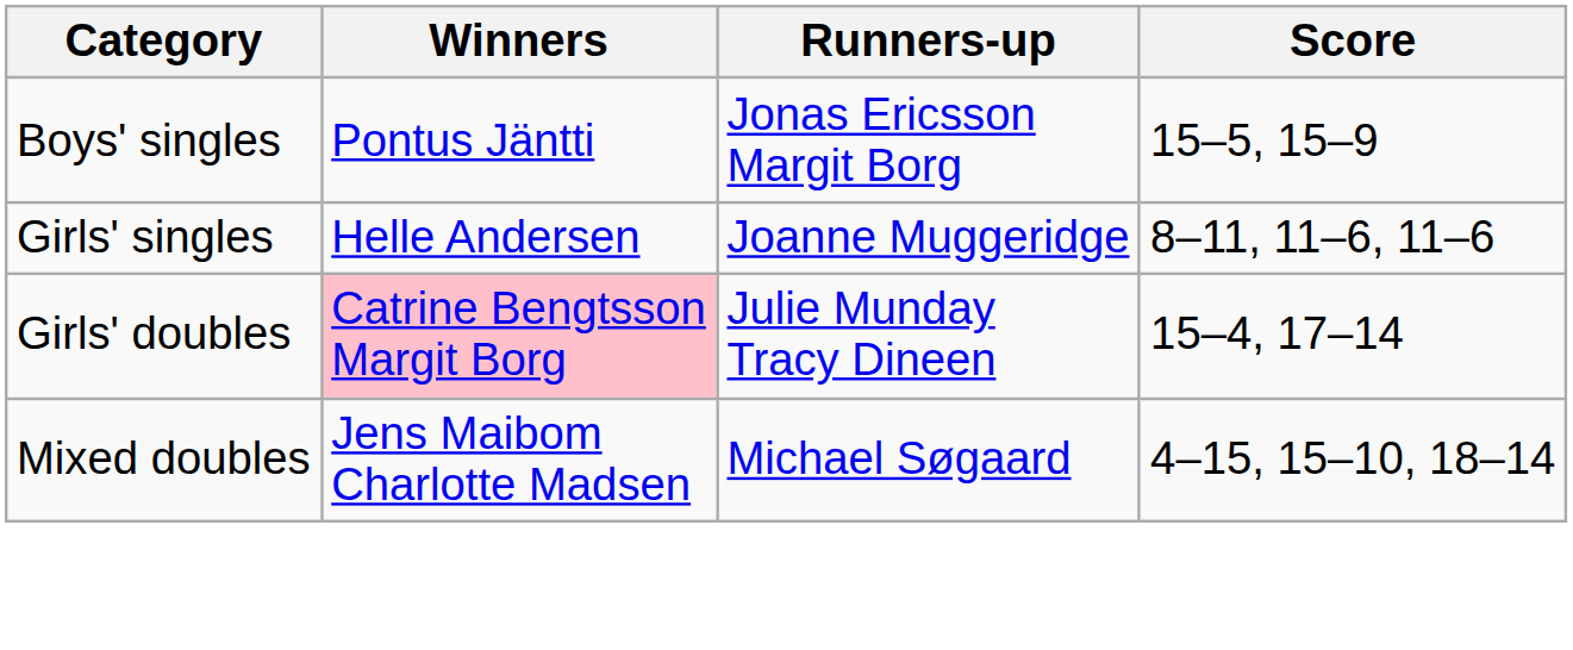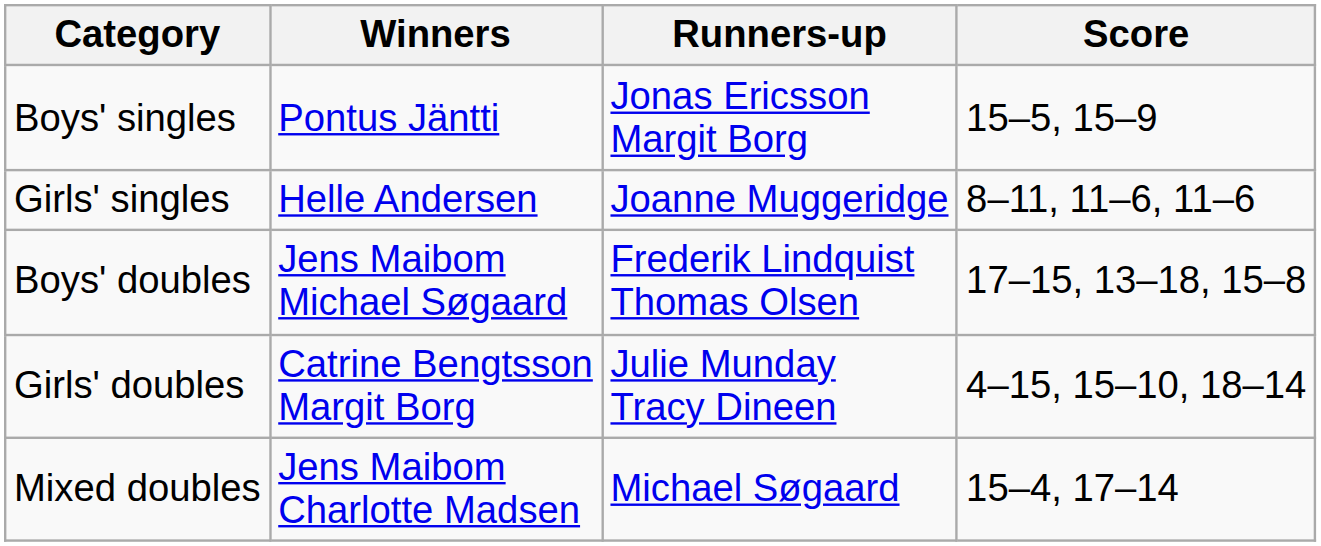 <table class="wikitable">
 <tr>
 <th>Category</th>
 <th>Winners</th>
 <th>Runners-up</th>
 <th>Score</th>
 </tr>
 <tr>
 <td>Boys' singles</td>
 <td> <a href='#'>Pontus Jäntti</a></td>
 <td> <a href='#'>Jonas Ericsson</a><br> <a href='#'>Margit Borg</a></td>
 <td>15–5, 15–9</td>
 </tr>
 <tr>
 <td>Girls' singles</td>
 <td> <a href='#'>Helle Andersen</a></td>
 <td> <a href='#'>Joanne Muggeridge</a></td>
 <td>8–11, 11–6, 11–6</td>
 </tr>
 <tr>
+<td>Boys' doubles</td>
+<td> <a href='#'>Jens Maibom</a><br> <a href='#'>Michael Søgaard</a></td>
+<td> <a href='#'>Frederik Lindquist</a><br> <a href='#'>Thomas Olsen</a></td>
+<td>17–15, 13–18, 15–8</td>
+</tr>
+<tr>
 <td>Girls' doubles</td>
-<td style="background: pink;"> <a href='#'>Catrine Bengtsson</a><br> <a href='#'>Margit Borg</a></td>
+<td> <a href='#'>Catrine Bengtsson</a><br> <a href='#'>Margit Borg</a></td>
 <td> <a href='#'>Julie Munday</a><br> <a href='#'>Tracy Dineen</a></td>
-<td>15–4, 17–14</td>
+<td>4–15, 15–10, 18–14</td>
 </tr>
 <tr>
 <td>Mixed doubles</td>
 <td> <a href='#'>Jens Maibom</a><br> <a href='#'>Charlotte Madsen</a></td>
 <td> <a href='#'>Michael Søgaard</a></td>
-<td>4–15, 15–10, 18–14</td>
+<td>15–4, 17–14</td>
 </tr>
 </table>
